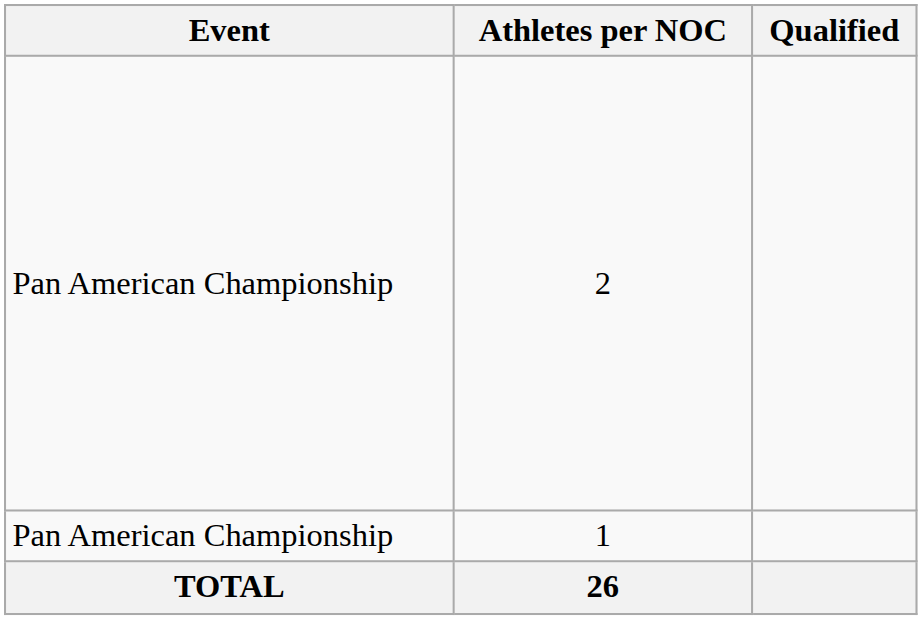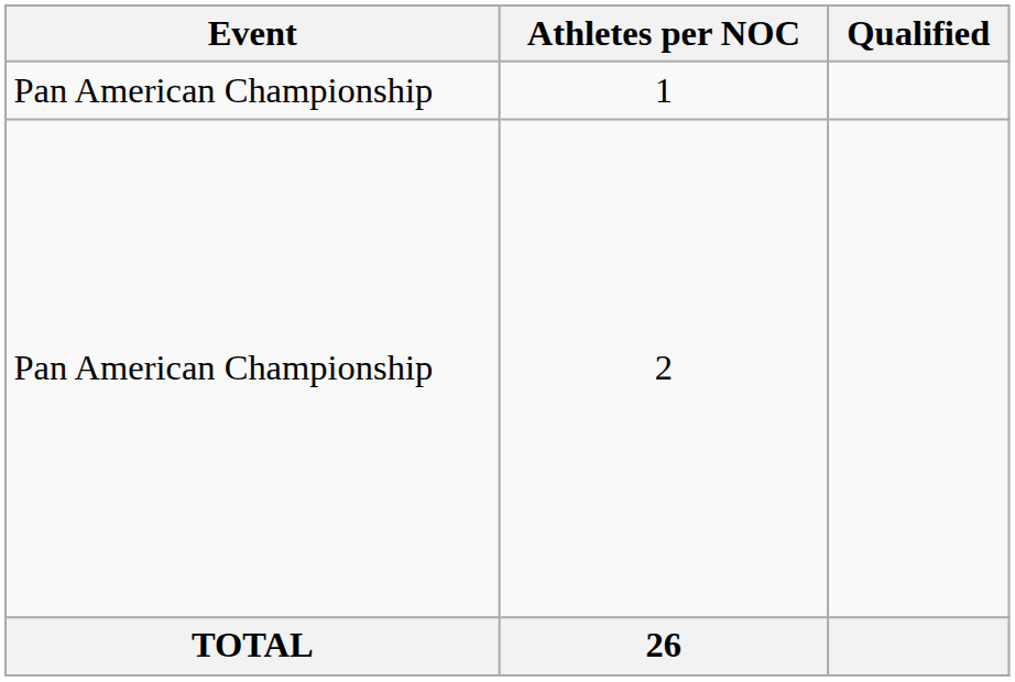 <table class="wikitable" width=450>
 <tr>
 <th>Event</th>
 <th>Athletes per NOC</th>
 <th>Qualified</th>
 </tr>
 <tr>
 <td>Pan American Championship</td>
-<td align=center>2</td>
-<td><br><br><br><br><br><br><br><br><br><br><br><br></td>
+<td align=center>1</td>
+<td><br></td>
 </tr>
 <tr>
 <td>Pan American Championship</td>
-<td align=center>1</td>
-<td><br></td>
+<td align=center>2</td>
+<td><br><br><br><br><br><br><br><br><br><br><br><br></td>
 </tr>
 <tr>
 <th>TOTAL</th>
 <th colspan="1">26</th>
 <th></th>
 </tr>
 </table>
